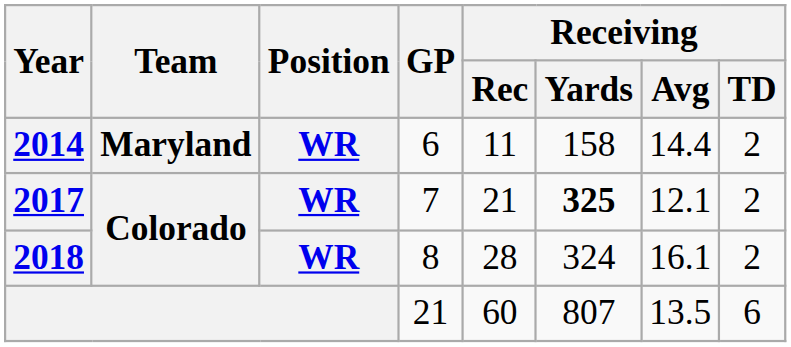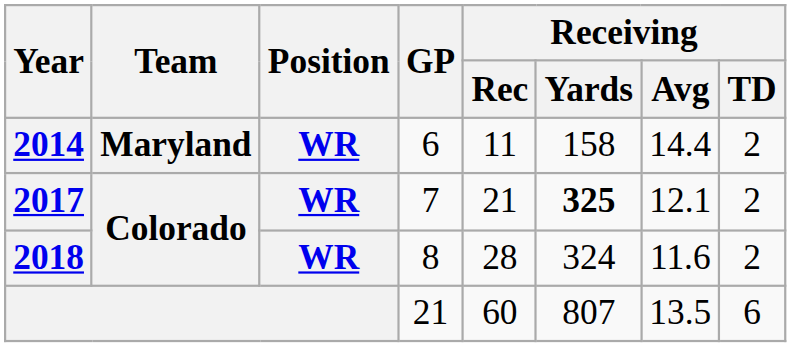 <table class="wikitable" style="text-align:center;">
 <tr align="center">
 <th rowspan="2">Year</th>
 <th rowspan="2">Team</th>
 <th rowspan="2">Position</th>
 <th rowspan="2">GP</th>
 <th colspan="4">Receiving</th>
 </tr>
 <tr>
 <th>Rec</th>
 <th>Yards</th>
 <th>Avg</th>
 <th>TD</th>
 </tr>
 <tr>
 <th><a href='#'>2014</a></th>
 <th>Maryland</th>
 <th><a href='#'>WR</a></th>
 <td>6</td>
 <td>11</td>
 <td>158</td>
 <td>14.4</td>
 <td>2</td>
 </tr>
 <tr>
 <th><a href='#'>2017</a></th>
 <th rowspan=2>Colorado</th>
 <th><a href='#'>WR</a></th>
 <td>7</td>
 <td>21</td>
 <td><strong>325</strong></td>
 <td>12.1</td>
 <td>2</td>
 </tr>
 <tr>
 <th><a href='#'>2018</a></th>
 <th><a href='#'>WR</a></th>
 <td>8</td>
 <td>28</td>
 <td>324</td>
-<td>16.1</td>
+<td>11.6</td>
 <td>2</td>
 </tr>
 <tr>
 <th colspan=3></th>
 <td>21</td>
 <td>60</td>
 <td>807</td>
 <td>13.5</td>
 <td>6</td>
 </tr>
 </table>
